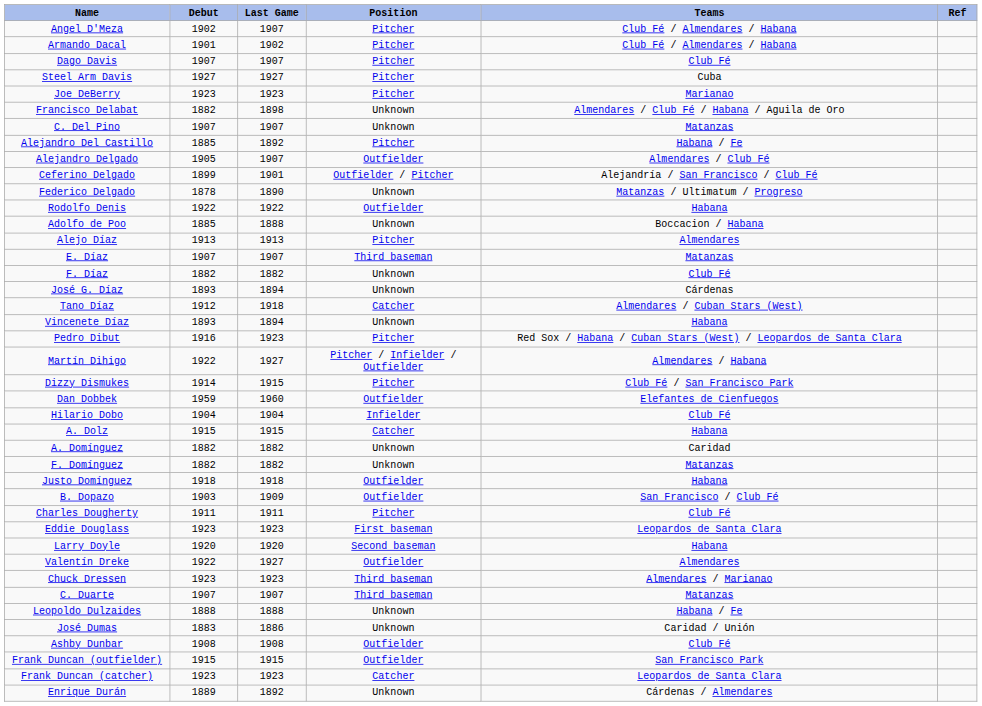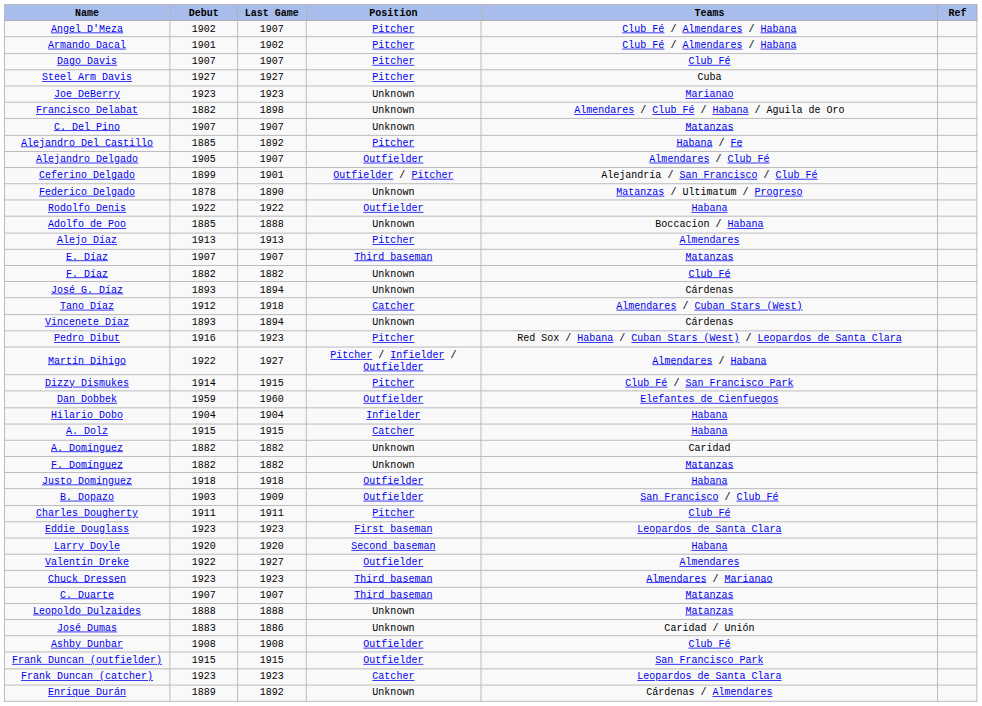 <table class="wikitable" style="width: 100%">
 <tr>
 <th style="background:#a8bdec; width:17%;">Name</th>
 <th style="width:7%; background:#a8bdec;">Debut</th>
 <th style="width:7%; background:#a8bdec;">Last Game</th>
 <th style="width:18%; background:#a8bdec;">Position</th>
 <th style="width:47%; background:#a8bdec;">Teams</th>
 <th style="width:4%; background:#a8bdec;">Ref</th>
 </tr>
 <tr align=center>
 <td><a href='#'>Angel D'Meza</a></td>
 <td>1902</td>
 <td>1907</td>
 <td><a href='#'>Pitcher</a></td>
 <td><a href='#'>Club Fé</a> / <a href='#'>Almendares</a> / <a href='#'>Habana</a></td>
 <td></td>
 </tr>
 <tr align=center>
 <td><a href='#'>Armando Dacal</a></td>
 <td>1901</td>
 <td>1902</td>
 <td><a href='#'>Pitcher</a></td>
 <td><a href='#'>Club Fé</a> / <a href='#'>Almendares</a> / <a href='#'>Habana</a></td>
 <td></td>
 </tr>
 <tr align=center>
 <td><a href='#'>Dago Davis</a></td>
 <td>1907</td>
 <td>1907</td>
 <td><a href='#'>Pitcher</a></td>
 <td><a href='#'>Club Fé</a></td>
 <td></td>
 </tr>
 <tr align=center>
 <td><a href='#'>Steel Arm Davis</a></td>
 <td>1927</td>
 <td>1927</td>
 <td><a href='#'>Pitcher</a></td>
 <td>Cuba</td>
 <td></td>
 </tr>
 <tr align=center>
 <td><a href='#'>Joe DeBerry</a></td>
 <td>1923</td>
 <td>1923</td>
-<td><a href='#'>Pitcher</a></td>
+<td>Unknown</td>
 <td><a href='#'>Marianao</a></td>
 <td></td>
 </tr>
 <tr align=center>
 <td><a href='#'>Francisco Delabat</a></td>
 <td>1882</td>
 <td>1898</td>
 <td>Unknown</td>
 <td><a href='#'>Almendares</a> / <a href='#'>Club Fé</a> / <a href='#'>Habana</a> / Aguila de Oro</td>
 <td></td>
 </tr>
 <tr align=center>
 <td><a href='#'>C. Del Pino</a></td>
 <td>1907</td>
 <td>1907</td>
 <td>Unknown</td>
 <td><a href='#'>Matanzas</a></td>
 <td></td>
 </tr>
 <tr align=center>
 <td><a href='#'>Alejandro Del Castillo</a></td>
 <td>1885</td>
 <td>1892</td>
 <td><a href='#'>Pitcher</a></td>
 <td><a href='#'>Habana</a> / <a href='#'>Fe</a></td>
 <td></td>
 </tr>
 <tr align=center>
 <td><a href='#'>Alejandro Delgado</a></td>
 <td>1905</td>
 <td>1907</td>
 <td><a href='#'>Outfielder</a></td>
 <td><a href='#'>Almendares</a> / <a href='#'>Club Fé</a></td>
 <td></td>
 </tr>
 <tr align=center>
 <td><a href='#'>Ceferino Delgado</a></td>
 <td>1899</td>
 <td>1901</td>
 <td><a href='#'>Outfielder</a> / <a href='#'>Pitcher</a></td>
 <td>Alejandría / <a href='#'>San Francisco</a> / <a href='#'>Club Fé</a></td>
 <td></td>
 </tr>
 <tr align=center>
 <td><a href='#'>Federico Delgado</a></td>
 <td>1878</td>
 <td>1890</td>
 <td>Unknown</td>
 <td><a href='#'>Matanzas</a> / Ultimatum / <a href='#'>Progreso</a></td>
 <td></td>
 </tr>
 <tr align=center>
 <td><a href='#'>Rodolfo Denis</a></td>
 <td>1922</td>
 <td>1922</td>
 <td><a href='#'>Outfielder</a></td>
 <td><a href='#'>Habana</a></td>
 <td></td>
 </tr>
 <tr align=center>
 <td><a href='#'>Adolfo de Poo</a></td>
 <td>1885</td>
 <td>1888</td>
 <td>Unknown</td>
 <td>Boccacion / <a href='#'>Habana</a></td>
 <td></td>
 </tr>
 <tr align=center>
 <td><a href='#'>Alejo Díaz</a></td>
 <td>1913</td>
 <td>1913</td>
 <td><a href='#'>Pitcher</a></td>
 <td><a href='#'>Almendares</a></td>
 <td></td>
 </tr>
 <tr align=center>
 <td><a href='#'>E. Díaz</a></td>
 <td>1907</td>
 <td>1907</td>
 <td><a href='#'>Third baseman</a></td>
 <td><a href='#'>Matanzas</a></td>
 <td></td>
 </tr>
 <tr align=center>
 <td><a href='#'>F. Díaz</a></td>
 <td>1882</td>
 <td>1882</td>
 <td>Unknown</td>
 <td><a href='#'>Club Fé</a></td>
 <td></td>
 </tr>
 <tr align=center>
 <td><a href='#'>José G. Díaz</a></td>
 <td>1893</td>
 <td>1894</td>
 <td>Unknown</td>
 <td>Cárdenas</td>
 <td></td>
 </tr>
 <tr align=center>
 <td><a href='#'>Tano Díaz</a></td>
 <td>1912</td>
 <td>1918</td>
 <td><a href='#'>Catcher</a></td>
 <td><a href='#'>Almendares</a> / <a href='#'>Cuban Stars (West)</a></td>
 <td></td>
 </tr>
 <tr align=center>
 <td><a href='#'>Vincenete Díaz</a></td>
 <td>1893</td>
 <td>1894</td>
 <td>Unknown</td>
-<td><a href='#'>Habana</a></td>
+<td>Cárdenas</td>
 <td></td>
 </tr>
 <tr align=center>
 <td><a href='#'>Pedro Dibut</a></td>
 <td>1916</td>
 <td>1923</td>
 <td><a href='#'>Pitcher</a></td>
 <td>Red Sox / <a href='#'>Habana</a> / <a href='#'>Cuban Stars (West)</a> / <a href='#'>Leopardos de Santa Clara</a></td>
 <td></td>
 </tr>
 <tr align=center>
 <td><a href='#'>Martín Dihigo</a></td>
 <td>1922</td>
 <td>1927</td>
 <td><a href='#'>Pitcher</a> / <a href='#'>Infielder</a> / <a href='#'>Outfielder</a></td>
 <td><a href='#'>Almendares</a> / <a href='#'>Habana</a></td>
 <td></td>
 </tr>
 <tr align=center>
 <td><a href='#'>Dizzy Dismukes</a></td>
 <td>1914</td>
 <td>1915</td>
 <td><a href='#'>Pitcher</a></td>
 <td><a href='#'>Club Fé</a> / <a href='#'>San Francisco Park</a></td>
 <td></td>
 </tr>
 <tr align=center>
 <td><a href='#'>Dan Dobbek</a></td>
 <td>1959</td>
 <td>1960</td>
 <td><a href='#'>Outfielder</a></td>
 <td><a href='#'>Elefantes de Cienfuegos</a></td>
 <td></td>
 </tr>
 <tr align=center>
 <td><a href='#'>Hilario Dobo</a></td>
 <td>1904</td>
 <td>1904</td>
 <td><a href='#'>Infielder</a></td>
-<td><a href='#'>Club Fé</a></td>
+<td><a href='#'>Habana</a></td>
 <td></td>
 </tr>
 <tr align=center>
 <td><a href='#'>A. Dolz</a></td>
 <td>1915</td>
 <td>1915</td>
 <td><a href='#'>Catcher</a></td>
 <td><a href='#'>Habana</a></td>
 <td></td>
 </tr>
 <tr align=center>
 <td><a href='#'>A. Domínguez</a></td>
 <td>1882</td>
 <td>1882</td>
 <td>Unknown</td>
 <td>Caridad</td>
 <td></td>
 </tr>
 <tr align=center>
 <td><a href='#'>F. Domínguez</a></td>
 <td>1882</td>
 <td>1882</td>
 <td>Unknown</td>
 <td><a href='#'>Matanzas</a></td>
 <td></td>
 </tr>
 <tr align=center>
 <td><a href='#'>Justo Domínguez</a></td>
 <td>1918</td>
 <td>1918</td>
 <td><a href='#'>Outfielder</a></td>
 <td><a href='#'>Habana</a></td>
 <td></td>
 </tr>
 <tr align=center>
 <td><a href='#'>B. Dopazo</a></td>
 <td>1903</td>
 <td>1909</td>
 <td><a href='#'>Outfielder</a></td>
 <td><a href='#'>San Francisco</a> / <a href='#'>Club Fé</a></td>
 <td></td>
 </tr>
 <tr align=center>
 <td><a href='#'>Charles Dougherty</a></td>
 <td>1911</td>
 <td>1911</td>
 <td><a href='#'>Pitcher</a></td>
 <td><a href='#'>Club Fé</a></td>
 <td></td>
 </tr>
 <tr align=center>
 <td><a href='#'>Eddie Douglass</a></td>
 <td>1923</td>
 <td>1923</td>
 <td><a href='#'>First baseman</a></td>
 <td><a href='#'>Leopardos de Santa Clara</a></td>
 <td></td>
 </tr>
 <tr align=center>
 <td><a href='#'>Larry Doyle</a></td>
 <td>1920</td>
 <td>1920</td>
 <td><a href='#'>Second baseman</a></td>
 <td><a href='#'>Habana</a></td>
 <td></td>
 </tr>
 <tr align=center>
 <td><a href='#'>Valentín Dreke</a></td>
 <td>1922</td>
 <td>1927</td>
 <td><a href='#'>Outfielder</a></td>
 <td><a href='#'>Almendares</a></td>
 <td></td>
 </tr>
 <tr align=center>
 <td><a href='#'>Chuck Dressen</a></td>
 <td>1923</td>
 <td>1923</td>
 <td><a href='#'>Third baseman</a></td>
 <td><a href='#'>Almendares</a> / <a href='#'>Marianao</a></td>
 <td></td>
 </tr>
 <tr align=center>
 <td><a href='#'>C. Duarte</a></td>
 <td>1907</td>
 <td>1907</td>
 <td><a href='#'>Third baseman</a></td>
 <td><a href='#'>Matanzas</a></td>
 <td></td>
 </tr>
 <tr align=center>
 <td><a href='#'>Leopoldo Dulzaides</a></td>
 <td>1888</td>
 <td>1888</td>
 <td>Unknown</td>
-<td><a href='#'>Habana</a> / <a href='#'>Fe</a></td>
+<td><a href='#'>Matanzas</a></td>
 <td></td>
 </tr>
 <tr align=center>
 <td><a href='#'>José Dumas</a></td>
 <td>1883</td>
 <td>1886</td>
 <td>Unknown</td>
 <td>Caridad / Unión</td>
 <td></td>
 </tr>
 <tr align=center>
 <td><a href='#'>Ashby Dunbar</a></td>
 <td>1908</td>
 <td>1908</td>
 <td><a href='#'>Outfielder</a></td>
 <td><a href='#'>Club Fé</a></td>
 <td></td>
 </tr>
 <tr align=center>
 <td><a href='#'>Frank Duncan (outfielder)</a></td>
 <td>1915</td>
 <td>1915</td>
 <td><a href='#'>Outfielder</a></td>
 <td><a href='#'>San Francisco Park</a></td>
 <td></td>
 </tr>
 <tr align=center>
 <td><a href='#'>Frank Duncan (catcher)</a></td>
 <td>1923</td>
 <td>1923</td>
 <td><a href='#'>Catcher</a></td>
 <td><a href='#'>Leopardos de Santa Clara</a></td>
 <td></td>
 </tr>
 <tr align=center>
 <td><a href='#'>Enrique Durán</a></td>
 <td>1889</td>
 <td>1892</td>
 <td>Unknown</td>
 <td>Cárdenas / <a href='#'>Almendares</a></td>
 <td></td>
 </tr>
 </table>
